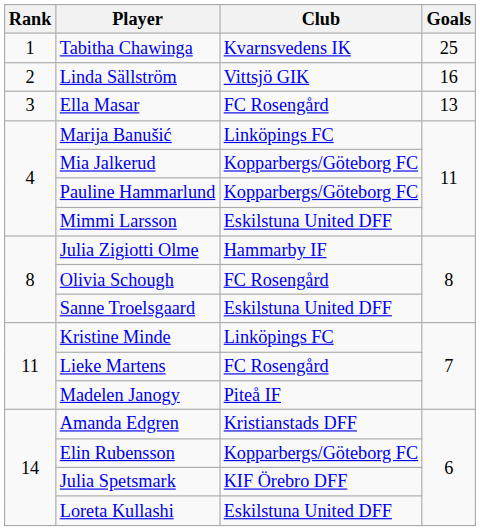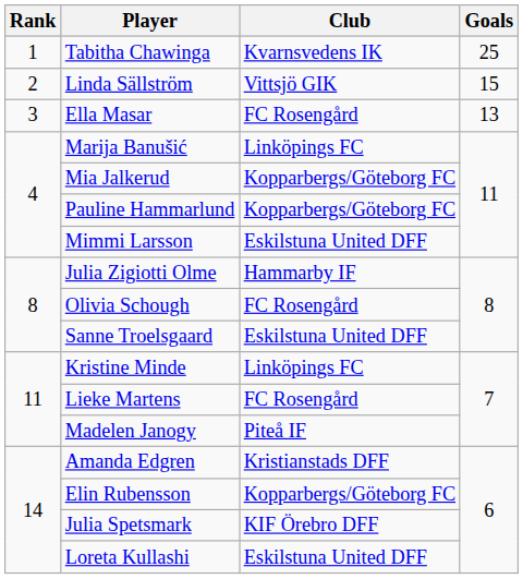 <table class="wikitable sortable" style="text-align:center">
 <tr>
 <th>Rank</th>
 <th>Player</th>
 <th>Club</th>
 <th>Goals</th>
 </tr>
 <tr>
 <td>1</td>
 <td align="left"> <a href='#'>Tabitha Chawinga</a></td>
 <td align="left"><a href='#'>Kvarnsvedens IK</a></td>
 <td>25</td>
 </tr>
 <tr>
 <td>2</td>
 <td align="left"> <a href='#'>Linda Sällström</a></td>
 <td align="left"><a href='#'>Vittsjö GIK</a></td>
-<td>16</td>
+<td>15</td>
 </tr>
 <tr>
 <td>3</td>
 <td align="left"> <a href='#'>Ella Masar</a></td>
 <td align="left"><a href='#'>FC Rosengård</a></td>
 <td>13</td>
 </tr>
 <tr>
 <td rowspan=4>4</td>
 <td align="left"> <a href='#'>Marija Banušić</a></td>
 <td align="left"><a href='#'>Linköpings FC</a></td>
 <td rowspan=4>11</td>
 </tr>
 <tr>
 <td align="left"> <a href='#'>Mia Jalkerud</a></td>
 <td align="left"><a href='#'>Kopparbergs/Göteborg FC</a></td>
 </tr>
 <tr>
 <td align="left"> <a href='#'>Pauline Hammarlund</a></td>
 <td align="left"><a href='#'>Kopparbergs/Göteborg FC</a></td>
 </tr>
 <tr>
 <td align="left"> <a href='#'>Mimmi Larsson</a></td>
 <td align="left"><a href='#'>Eskilstuna United DFF</a></td>
 </tr>
 <tr>
 <td rowspan=3>8</td>
 <td align="left"> <a href='#'>Julia Zigiotti Olme</a></td>
 <td align="left"><a href='#'>Hammarby IF</a></td>
 <td rowspan=3>8</td>
 </tr>
 <tr>
 <td align="left"> <a href='#'>Olivia Schough</a></td>
 <td align="left"><a href='#'>FC Rosengård</a></td>
 </tr>
 <tr>
 <td align="left"> <a href='#'>Sanne Troelsgaard</a></td>
 <td align="left"><a href='#'>Eskilstuna United DFF</a></td>
 </tr>
 <tr>
 <td rowspan=3>11</td>
 <td align="left"> <a href='#'>Kristine Minde</a></td>
 <td align="left"><a href='#'>Linköpings FC</a></td>
 <td rowspan=3>7</td>
 </tr>
 <tr>
 <td align="left"> <a href='#'>Lieke Martens</a></td>
 <td align="left"><a href='#'>FC Rosengård</a></td>
 </tr>
 <tr>
 <td align="left"> <a href='#'>Madelen Janogy</a></td>
 <td align="left"><a href='#'>Piteå IF</a></td>
 </tr>
 <tr>
 <td rowspan=4>14</td>
 <td align="left"> <a href='#'>Amanda Edgren</a></td>
 <td align="left"><a href='#'>Kristianstads DFF</a></td>
 <td rowspan=4>6</td>
 </tr>
 <tr>
 <td align="left"> <a href='#'>Elin Rubensson</a></td>
 <td align="left"><a href='#'>Kopparbergs/Göteborg FC</a></td>
 </tr>
 <tr>
 <td align="left"> <a href='#'>Julia Spetsmark</a></td>
 <td align="left"><a href='#'>KIF Örebro DFF</a></td>
 </tr>
 <tr>
 <td align="left"> <a href='#'>Loreta Kullashi</a></td>
 <td align="left"><a href='#'>Eskilstuna United DFF</a></td>
 </tr>
 </table>
